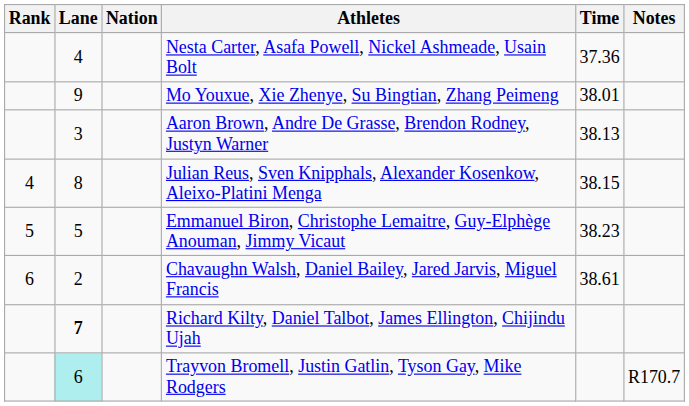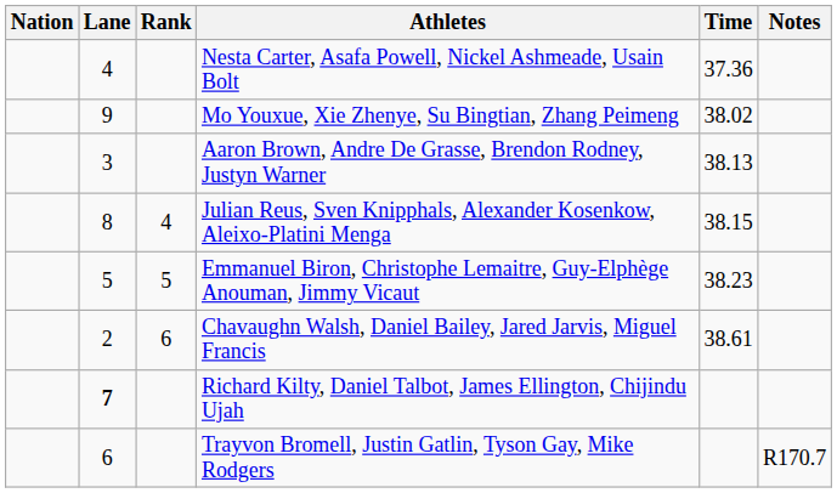 <table class="wikitable sortable" style="text-align:center">
 <tr>
+<th>Nation</th>
+<th>Lane</th>
 <th>Rank</th>
-<th>Lane</th>
-<th>Nation</th>
 <th>Athletes</th>
 <th>Time</th>
 <th>Notes</th>
 </tr>
 <tr>
+<td align=left></td>
+<td>4</td>
 <td></td>
-<td>4</td>
-<td align=left></td>
 <td align=left><a href='#'>Nesta Carter</a>, <a href='#'>Asafa Powell</a>, <a href='#'>Nickel Ashmeade</a>, <a href='#'>Usain Bolt</a></td>
 <td>37.36</td>
 <td></td>
 </tr>
 <tr>
+<td align=left></td>
+<td>9</td>
 <td></td>
-<td>9</td>
-<td align=left></td>
 <td align=left><a href='#'>Mo Youxue</a>, <a href='#'>Xie Zhenye</a>, <a href='#'>Su Bingtian</a>, <a href='#'>Zhang Peimeng</a></td>
-<td>38.01</td>
+<td>38.02</td>
 <td></td>
 </tr>
 <tr>
+<td align=left></td>
+<td>3</td>
 <td></td>
-<td>3</td>
-<td align=left></td>
 <td align=left><a href='#'>Aaron Brown</a>, <a href='#'>Andre De Grasse</a>, <a href='#'>Brendon Rodney</a>, <a href='#'>Justyn Warner</a></td>
 <td>38.13</td>
 <td></td>
 </tr>
 <tr>
+<td align=left></td>
+<td>8</td>
 <td>4</td>
-<td>8</td>
-<td align=left></td>
 <td align=left><a href='#'>Julian Reus</a>, <a href='#'>Sven Knipphals</a>, <a href='#'>Alexander Kosenkow</a>, <a href='#'>Aleixo-Platini Menga</a></td>
 <td>38.15</td>
 <td></td>
 </tr>
 <tr>
+<td align=left></td>
 <td>5</td>
 <td>5</td>
-<td align=left></td>
 <td align=left><a href='#'>Emmanuel Biron</a>, <a href='#'>Christophe Lemaitre</a>, <a href='#'>Guy-Elphège Anouman</a>, <a href='#'>Jimmy Vicaut</a></td>
 <td>38.23</td>
 <td></td>
 </tr>
 <tr>
+<td align=left></td>
+<td>2</td>
 <td>6</td>
-<td>2</td>
-<td align=left></td>
 <td align=left><a href='#'>Chavaughn Walsh</a>, <a href='#'>Daniel Bailey</a>, <a href='#'>Jared Jarvis</a>, <a href='#'>Miguel Francis</a></td>
 <td>38.61</td>
 <td></td>
 </tr>
 <tr>
+<td align=left></td>
+<td><strong>7</strong></td>
 <td></td>
-<td><strong>7</strong></td>
-<td align=left></td>
 <td align=left><a href='#'>Richard Kilty</a>, <a href='#'>Daniel Talbot</a>, <a href='#'>James Ellington</a>, <a href='#'>Chijindu Ujah</a></td>
 <td></td>
 <td></td>
 </tr>
 <tr>
+<td align=left></td>
+<td>6</td>
 <td></td>
-<td style="background: paleturquoise;">6</td>
-<td align=left></td>
 <td align=left><a href='#'>Trayvon Bromell</a>, <a href='#'>Justin Gatlin</a>, <a href='#'>Tyson Gay</a>, <a href='#'>Mike Rodgers</a></td>
 <td></td>
 <td>R170.7</td>
 </tr>
 </table>
